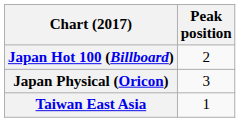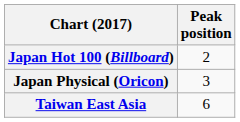 <table class="wikitable plainrowheaders">
 <tr>
 <th>Chart (2017)</th>
 <th>Peak<br>position</th>
 </tr>
 <tr>
 <th scope="row"><a href='#'>Japan Hot 100</a> (<em><a href='#'>Billboard</a></em>)</th>
 <td style="text-align:center;">2</td>
 </tr>
 <tr>
 <th scope="row">Japan Physical (<a href='#'>Oricon</a>)</th>
 <td style="text-align:center;">3</td>
 </tr>
 <tr>
 <th scope="row"><a href='#'>Taiwan East Asia</a></th>
-<td style="text-align:center;">1</td>
+<td style="text-align:center;">6</td>
 </tr>
 </table>
